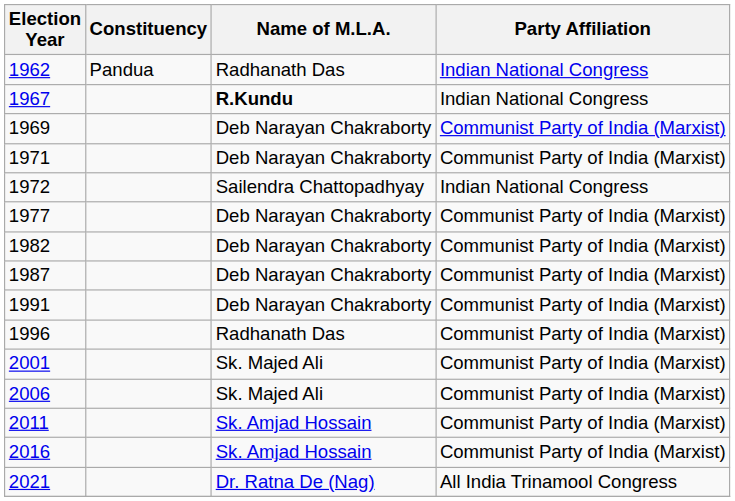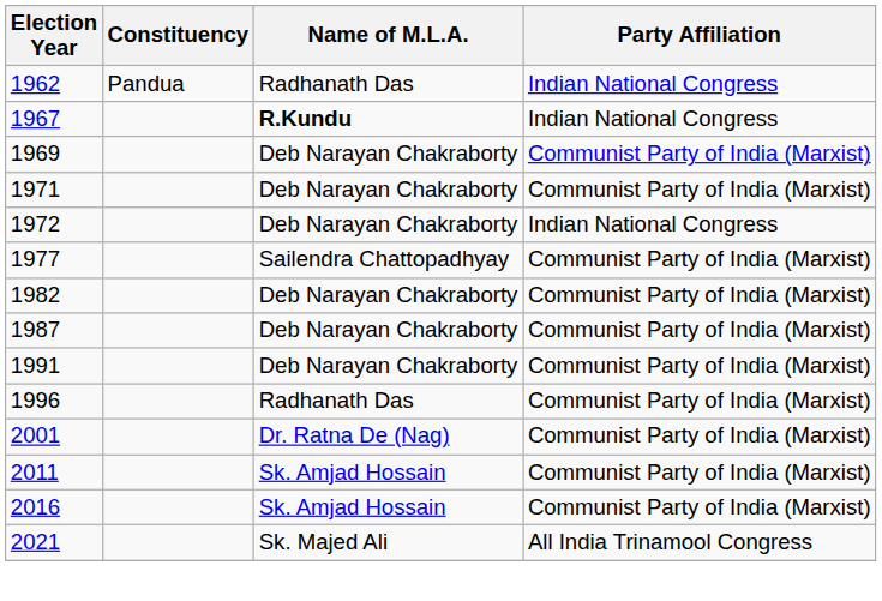 <table class="wikitable sortable"ìÍĦĤĠčw>
 <tr>
 <th>Election<br> Year</th>
 <th>Constituency</th>
 <th>Name of M.L.A.</th>
 <th>Party Affiliation</th>
 </tr>
 <tr>
 <td><a href='#'>1962</a></td>
 <td>Pandua</td>
 <td>Radhanath Das</td>
 <td><a href='#'>Indian National Congress</a></td>
 </tr>
 <tr>
 <td><a href='#'>1967</a></td>
 <td></td>
 <td><strong>R.Kundu</strong></td>
 <td>Indian National Congress</td>
 </tr>
 <tr>
 <td>1969</td>
 <td></td>
 <td>Deb Narayan Chakraborty</td>
 <td><a href='#'>Communist Party of India (Marxist)</a></td>
 </tr>
 <tr>
 <td>1971</td>
 <td></td>
 <td>Deb Narayan Chakraborty</td>
 <td>Communist Party of India (Marxist)</td>
 </tr>
 <tr>
 <td>1972</td>
 <td></td>
-<td>Sailendra Chattopadhyay</td>
+<td>Deb Narayan Chakraborty</td>
 <td>Indian National Congress</td>
 </tr>
 <tr>
 <td>1977</td>
 <td></td>
-<td>Deb Narayan Chakraborty</td>
+<td>Sailendra Chattopadhyay</td>
 <td>Communist Party of India (Marxist)</td>
 </tr>
 <tr>
 <td>1982</td>
 <td></td>
 <td>Deb Narayan Chakraborty</td>
 <td>Communist Party of India (Marxist)</td>
 </tr>
 <tr>
 <td>1987</td>
 <td></td>
 <td>Deb Narayan Chakraborty</td>
 <td>Communist Party of India (Marxist)</td>
 </tr>
 <tr>
 <td>1991</td>
 <td></td>
 <td>Deb Narayan Chakraborty</td>
 <td>Communist Party of India (Marxist)</td>
 </tr>
 <tr>
 <td>1996</td>
 <td></td>
 <td>Radhanath Das</td>
 <td>Communist Party of India (Marxist)</td>
 </tr>
 <tr>
 <td><a href='#'>2001</a></td>
 <td></td>
-<td>Sk. Majed Ali</td>
-<td>Communist Party of India (Marxist)</td>
-</tr>
-<tr>
-<td><a href='#'>2006</a></td>
-<td></td>
-<td>Sk. Majed Ali</td>
+<td><a href='#'>Dr. Ratna De (Nag)</a></td>
 <td>Communist Party of India (Marxist)</td>
 </tr>
 <tr>
 <td><a href='#'>2011</a></td>
 <td></td>
 <td><a href='#'>Sk. Amjad Hossain</a></td>
 <td>Communist Party of India (Marxist)</td>
 </tr>
 <tr>
 <td><a href='#'>2016</a></td>
 <td></td>
 <td><a href='#'>Sk. Amjad Hossain</a></td>
 <td>Communist Party of India (Marxist)</td>
 </tr>
 <tr>
 <td><a href='#'>2021</a></td>
 <td></td>
-<td><a href='#'>Dr. Ratna De (Nag)</a></td>
+<td>Sk. Majed Ali</td>
 <td>All India Trinamool Congress</td>
 </tr>
 <tr>
 </tr>
 </table>
